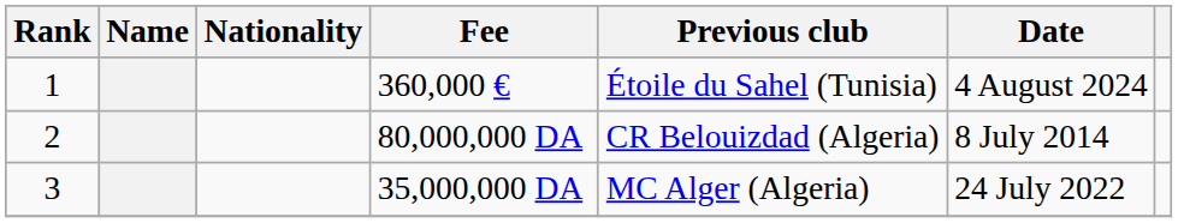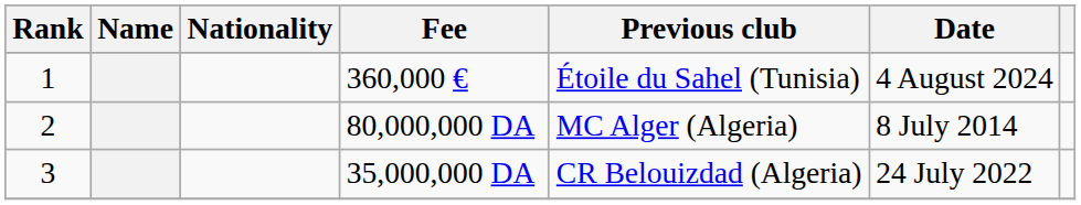 <table class="wikitable sortable plainrowheaders">
 <tr>
 <th scope="col">Rank</th>
 <th scope="col">Name</th>
 <th scope="col">Nationality</th>
 <th scope="col">Fee</th>
 <th scope="col">Previous club</th>
 <th scope="col">Date</th>
 <th scope="col" class="unsortable"></th>
 </tr>
 <tr>
 <td align="center">1</td>
 <th scope="row"></th>
 <td></td>
 <td>360,000 <a href='#'>€</a> </td>
 <td><a href='#'>Étoile du Sahel</a> (Tunisia)</td>
 <td>4 August 2024</td>
 <td style="text-align:center;"></td>
 </tr>
 <tr>
 <td align="center">2</td>
 <th scope="row"></th>
 <td></td>
 <td>80,000,000 <a href='#'>DA</a> </td>
-<td><a href='#'>CR Belouizdad</a> (Algeria)</td>
+<td><a href='#'>MC Alger</a> (Algeria)</td>
 <td>8 July 2014</td>
 <td style="text-align:center;"></td>
 </tr>
 <tr>
 <td align="center">3</td>
 <th scope="row"></th>
 <td></td>
 <td>35,000,000 <a href='#'>DA</a> </td>
-<td><a href='#'>MC Alger</a> (Algeria)</td>
+<td><a href='#'>CR Belouizdad</a> (Algeria)</td>
 <td>24 July 2022</td>
 <td style="text-align:center;"></td>
 </tr>
 <tr>
 </tr>
 </table>
